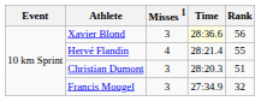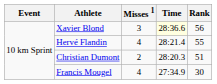 <table class="wikitable" style="font-size:90%">
 <tr>
 <th>Event</th>
 <th>Athlete</th>
 <th>Misses <sup>1</sup></th>
 <th>Time</th>
 <th>Rank</th>
 </tr>
 <tr>
 <td rowspan="4">10 km Sprint</td>
 <td><a href='#'>Xavier Blond</a></td>
 <td align="center">3</td>
 <td align="center" style="background: lightyellow;">28:36.6</td>
 <td align="center">56</td>
 </tr>
 <tr>
 <td><a href='#'>Hervé Flandin</a></td>
 <td align="center">4</td>
 <td align="center">28:21.4</td>
 <td align="center">55</td>
 </tr>
 <tr>
 <td><a href='#'>Christian Dumont</a></td>
-<td align="center">3</td>
+<td align="center">2</td>
 <td align="center">28:20.3</td>
 <td align="center">51</td>
 </tr>
 <tr>
 <td><a href='#'>Francis Mougel</a></td>
-<td align="center">3</td>
+<td align="center">4</td>
 <td align="center">27:34.9</td>
-<td align="center">32</td>
+<td align="center">30</td>
 </tr>
 </table>
